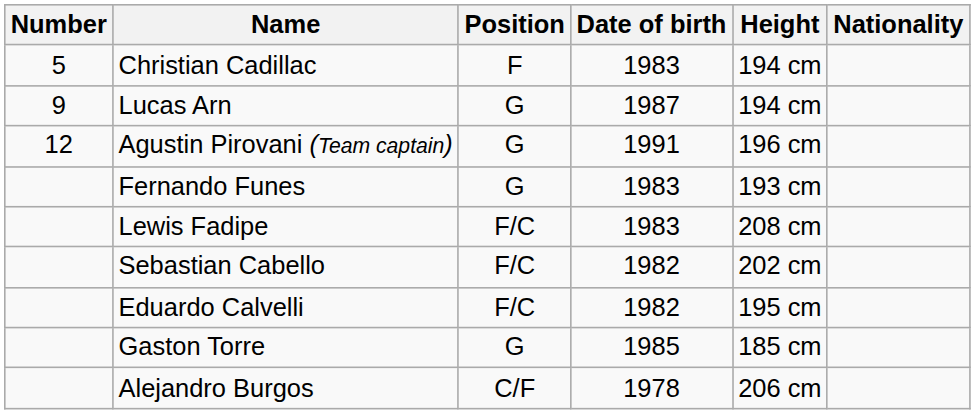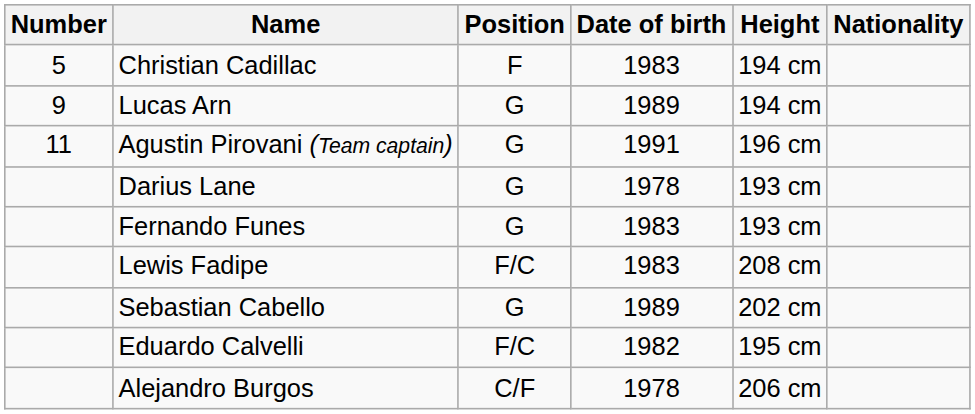 <table border="2" class="wikitable">
 <tr>
 <th>Number</th>
 <th>Name</th>
 <th>Position</th>
 <th>Date of birth</th>
 <th>Height</th>
 <th>Nationality</th>
 </tr>
 <tr>
 <td align="center">5</td>
 <td align="left">Christian Cadillac</td>
 <td align="center">F</td>
 <td align="center">1983</td>
 <td align="center">194 cm</td>
 <td align="center"></td>
 </tr>
 <tr>
 <td align="center">9</td>
 <td align="left">Lucas Arn</td>
 <td align="center">G</td>
-<td align="center">1987</td>
+<td align="center">1989</td>
 <td align="center">194 cm</td>
 <td align="center"></td>
 </tr>
 <tr>
-<td align="center">12</td>
+<td align="center">11</td>
 <td align="left">Agustin Pirovani <em>(<small>Team captain</small>)</em></td>
 <td align="center">G</td>
 <td align="center">1991</td>
 <td align="center">196 cm</td>
+<td align="center"></td>
+</tr>
+<tr>
+<td align="center"></td>
+<td align="left">Darius Lane</td>
+<td align="center">G</td>
+<td align="center">1978</td>
+<td align="center">193 cm</td>
 <td align="center"></td>
 </tr>
 <tr>
 <td align="center"></td>
 <td align="left">Fernando Funes</td>
 <td align="center">G</td>
 <td align="center">1983</td>
 <td align="center">193 cm</td>
 <td align="center"></td>
 </tr>
 <tr>
 <td align="center"></td>
 <td align="left">Lewis Fadipe</td>
 <td align="center">F/C</td>
 <td align="center">1983</td>
 <td align="center">208 cm</td>
 <td align="center"></td>
 </tr>
 <tr>
 <td align="center"></td>
 <td align="left">Sebastian Cabello</td>
-<td align="center">F/C</td>
-<td align="center">1982</td>
+<td align="center">G</td>
+<td align="center">1989</td>
 <td align="center">202 cm</td>
 <td align="center"></td>
 </tr>
 <tr>
 <td align="center"></td>
 <td align="left">Eduardo Calvelli</td>
 <td align="center">F/C</td>
 <td align="center">1982</td>
 <td align="center">195 cm</td>
 <td align="center"></td>
 </tr>
 <tr>
 <td align="center"></td>
-<td align="left">Gaston Torre</td>
-<td align="center">G</td>
-<td align="center">1985</td>
-<td align="center">185 cm</td>
-<td align="center"></td>
-</tr>
-<tr>
-<td align="center"></td>
 <td align="left">Alejandro Burgos</td>
 <td align="center">C/F</td>
 <td align="center">1978</td>
 <td align="center">206 cm</td>
 <td align="center"></td>
 </tr>
 </table>
